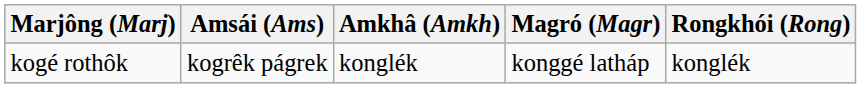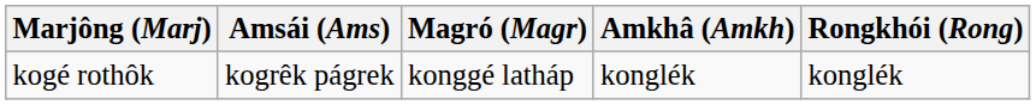 <table class="wikitable">
 <tr>
 <th>Marjông (<em>Marj</em>)</th>
 <th>Amsái (<em>Ams</em>)</th>
+<th>Magró (<em>Magr</em>)</th>
 <th>Amkhâ (<em>Amkh</em>)</th>
-<th>Magró (<em>Magr</em>)</th>
 <th>Rongkhói (<em>Rong</em>)</th>
 </tr>
 <tr>
 <td>kogé rothôk</td>
 <td>kogrêk págrek</td>
+<td>konggé latháp</td>
 <td>konglék</td>
-<td>konggé latháp</td>
 <td>konglék</td>
 </tr>
 </table>
